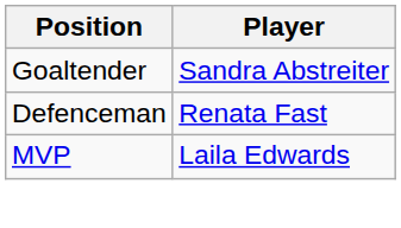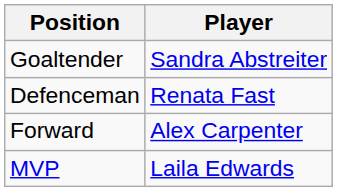 <table class="wikitable">
 <tr>
 <th>Position</th>
 <th>Player</th>
 </tr>
 <tr>
 <td>Goaltender</td>
 <td> <a href='#'>Sandra Abstreiter</a></td>
 </tr>
 <tr>
 <td>Defenceman</td>
 <td> <a href='#'>Renata Fast</a></td>
 </tr>
 <tr>
+<td>Forward</td>
+<td> <a href='#'>Alex Carpenter</a></td>
+</tr>
+<tr>
 <td><a href='#'>MVP</a></td>
 <td> <a href='#'>Laila Edwards</a></td>
 </tr>
 </table>
